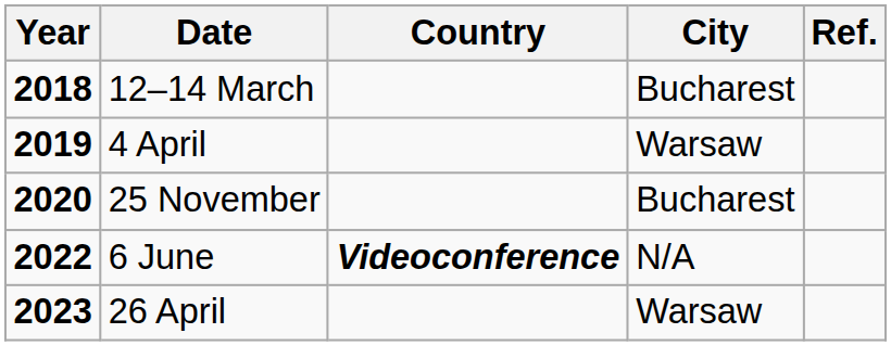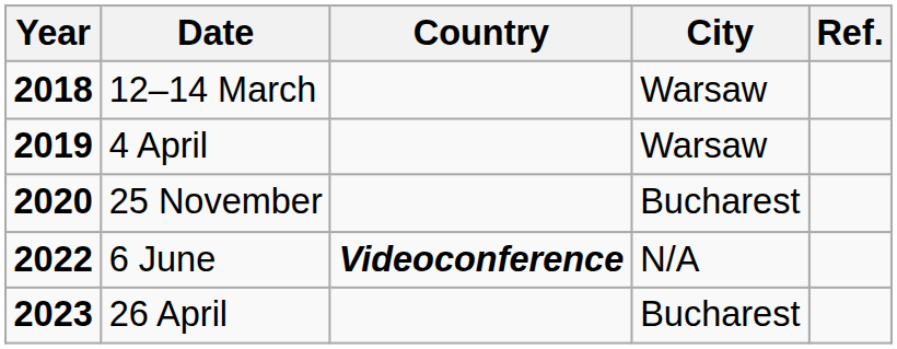 <table class="wikitable">
 <tr>
 <th>Year</th>
 <th>Date</th>
 <th>Country</th>
 <th>City</th>
 <th>Ref.</th>
 </tr>
 <tr>
 <td><strong>2018</strong></td>
 <td>12–14 March</td>
 <td></td>
-<td>Bucharest</td>
+<td>Warsaw</td>
 <td></td>
 </tr>
 <tr>
 <td><strong>2019</strong></td>
 <td>4 April</td>
 <td></td>
 <td>Warsaw</td>
 <td></td>
 </tr>
 <tr>
 <td><strong>2020</strong></td>
 <td>25 November</td>
 <td></td>
 <td>Bucharest</td>
 <td></td>
 </tr>
 <tr>
 <td><strong>2022</strong></td>
 <td>6 June</td>
 <td><strong><em>Videoconference</em></strong></td>
 <td>N/A</td>
 <td></td>
 </tr>
 <tr>
 <td><strong>2023</strong></td>
 <td>26 April</td>
 <td></td>
-<td>Warsaw</td>
+<td>Bucharest</td>
 <td></td>
 </tr>
 </table>
